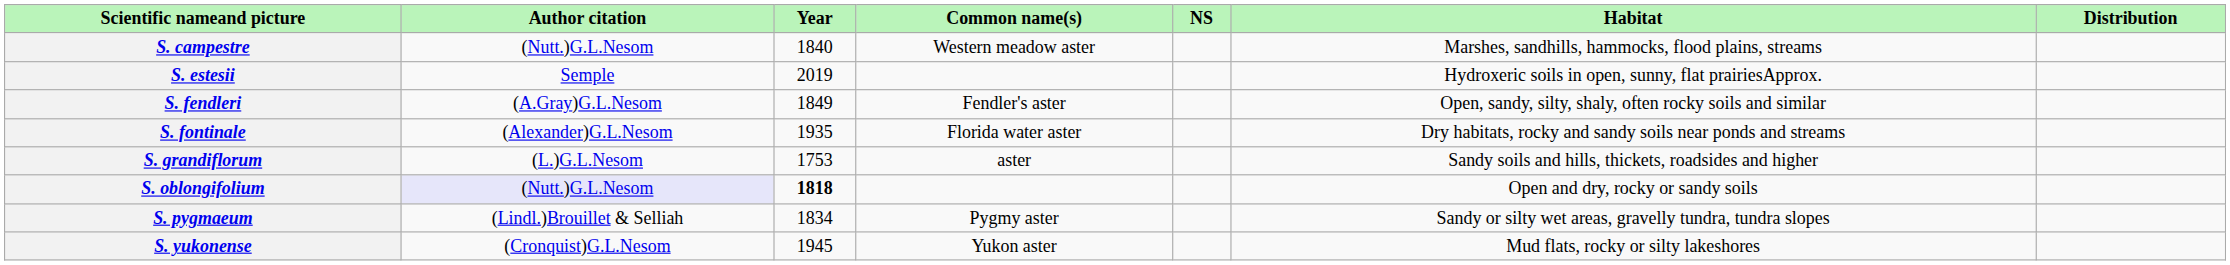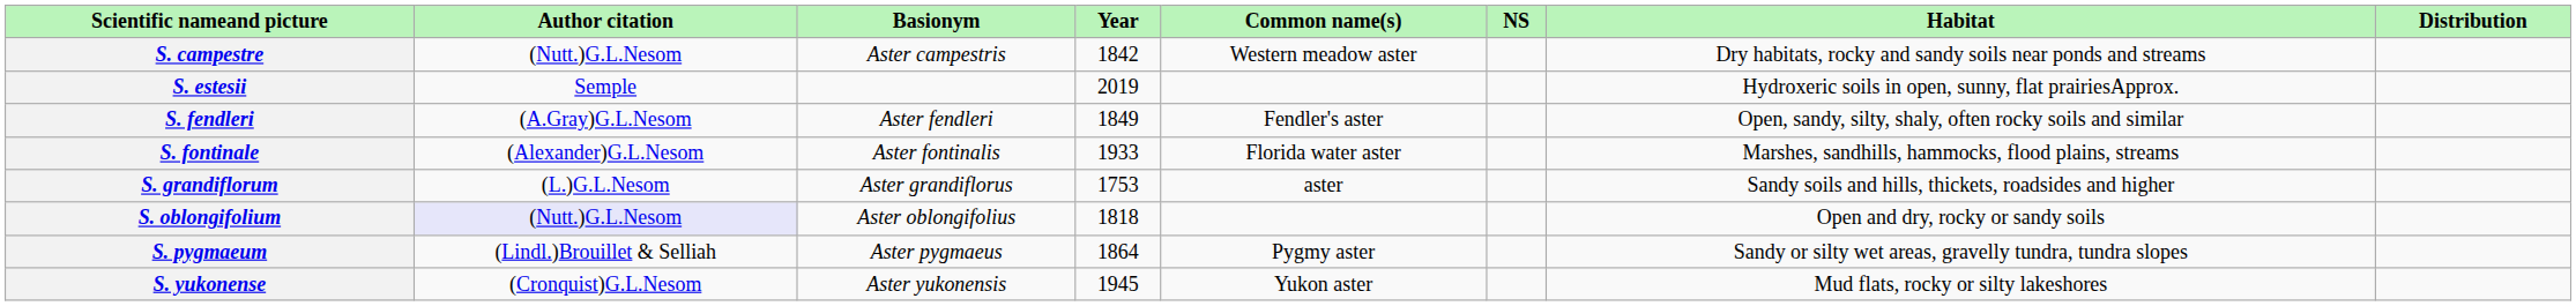 <table class="wikitable sortable mw-collapsible" style="width:100%;text-align:center;">
 <tr>
 <th scope="col" style="background-color:#baf4ba;">Scientific nameand picture</th>
 <th scope="col" style="background-color:#baf4ba;">Author citation</th>
+<th scope="col" style="background-color:#baf4ba;">Basionym</th>
 <th scope="col" style="background-color:#baf4ba;">Year</th>
 <th scope="col" style="background-color:#baf4ba;">Common name(s)</th>
 <th scope="col" style="background-color:#baf4ba;">NS</th>
 <th scope="col" class="unsortable" style="background-color:#baf4ba;">Habitat</th>
 <th scope="col" class="unsortable" style="background-color:#baf4ba;">Distribution</th>
 </tr>
 <tr>
 <th scope="row"><em><a href='#'>S. campestre</a></em></th>
 <td>(<a href='#'>Nutt.</a>)<a href='#'>G.L.Nesom</a></td>
-<td>1840</td>
+<td><em>Aster campestris</em></td>
+<td>1842</td>
 <td>Western meadow aster</td>
 <td></td>
-<td>Marshes, sandhills, hammocks, flood plains, streams</td>
+<td>Dry habitats, rocky and sandy soils near ponds and streams</td>
 <td></td>
 </tr>
 <tr>
 <th scope="row"><em><a href='#'>S. estesii</a></em></th>
 <td><a href='#'>Semple</a></td>
+<td></td>
 <td>2019</td>
 <td></td>
 <td></td>
 <td>Hydroxeric soils in open, sunny, flat prairiesApprox. </td>
 <td></td>
 </tr>
 <tr>
 <th scope="row"><em><a href='#'>S. fendleri</a></em></th>
 <td>(<a href='#'>A.Gray</a>)<a href='#'>G.L.Nesom</a></td>
+<td><em>Aster fendleri</em></td>
 <td>1849</td>
 <td>Fendler's aster</td>
 <td></td>
 <td>Open, sandy, silty, shaly, often rocky soils and similar</td>
 <td></td>
 </tr>
 <tr>
 <th scope="row"><em><a href='#'>S. fontinale</a></em></th>
 <td>(<a href='#'>Alexander</a>)<a href='#'>G.L.Nesom</a></td>
-<td>1935</td>
+<td><em>Aster fontinalis</em></td>
+<td>1933</td>
 <td>Florida water aster</td>
 <td></td>
-<td>Dry habitats, rocky and sandy soils near ponds and streams</td>
+<td>Marshes, sandhills, hammocks, flood plains, streams</td>
 <td></td>
 </tr>
 <tr>
 <th scope="row"><em><a href='#'>S. grandiflorum</a></em></th>
 <td>(<a href='#'>L.</a>)<a href='#'>G.L.Nesom</a></td>
+<td><em>Aster grandiflorus</em></td>
 <td>1753</td>
 <td> aster</td>
 <td></td>
 <td>Sandy soils and hills, thickets, roadsides and higher</td>
 <td></td>
 </tr>
 <tr>
 <th scope="row"><em><a href='#'>S. oblongifolium</a></em></th>
 <td style="background: lavender;">(<a href='#'>Nutt.</a>)<a href='#'>G.L.Nesom</a></td>
-<td><strong>1818</strong></td>
+<td><em>Aster oblongifolius</em></td>
+<td>1818</td>
 <td></td>
 <td></td>
 <td>Open and dry, rocky or sandy soils</td>
 <td></td>
 </tr>
 <tr>
 <th scope="row"><em><a href='#'>S. pygmaeum</a></em></th>
 <td>(<a href='#'>Lindl.</a>)<a href='#'>Brouillet</a> & Selliah</td>
-<td>1834</td>
+<td><em>Aster pygmaeus</em></td>
+<td>1864</td>
 <td>Pygmy aster</td>
 <td></td>
 <td>Sandy or silty wet areas, gravelly tundra, tundra slopes</td>
 <td></td>
 </tr>
 <tr>
 <th scope="row"><em><a href='#'>S. yukonense</a></em></th>
 <td>(<a href='#'>Cronquist</a>)<a href='#'>G.L.Nesom</a></td>
+<td><em>Aster yukonensis</em></td>
 <td>1945</td>
 <td>Yukon aster</td>
 <td></td>
 <td>Mud flats, rocky or silty lakeshores</td>
 <td></td>
 </tr>
 </table>
